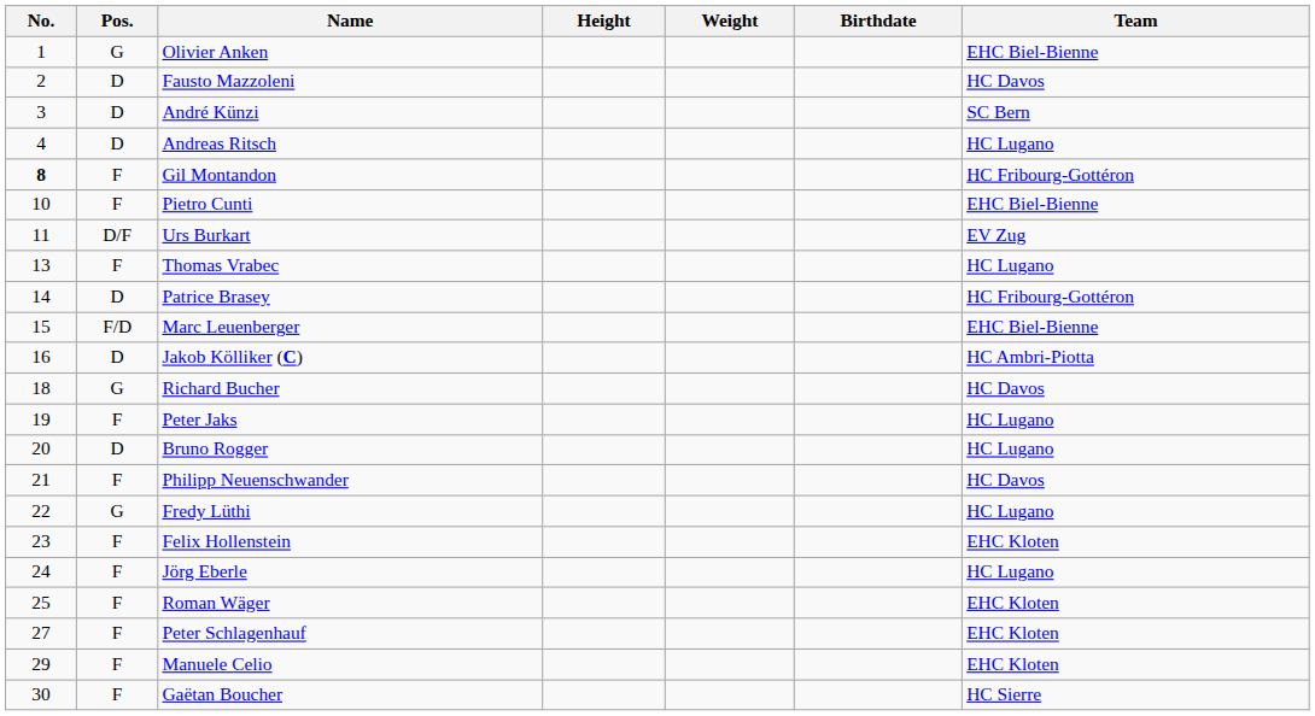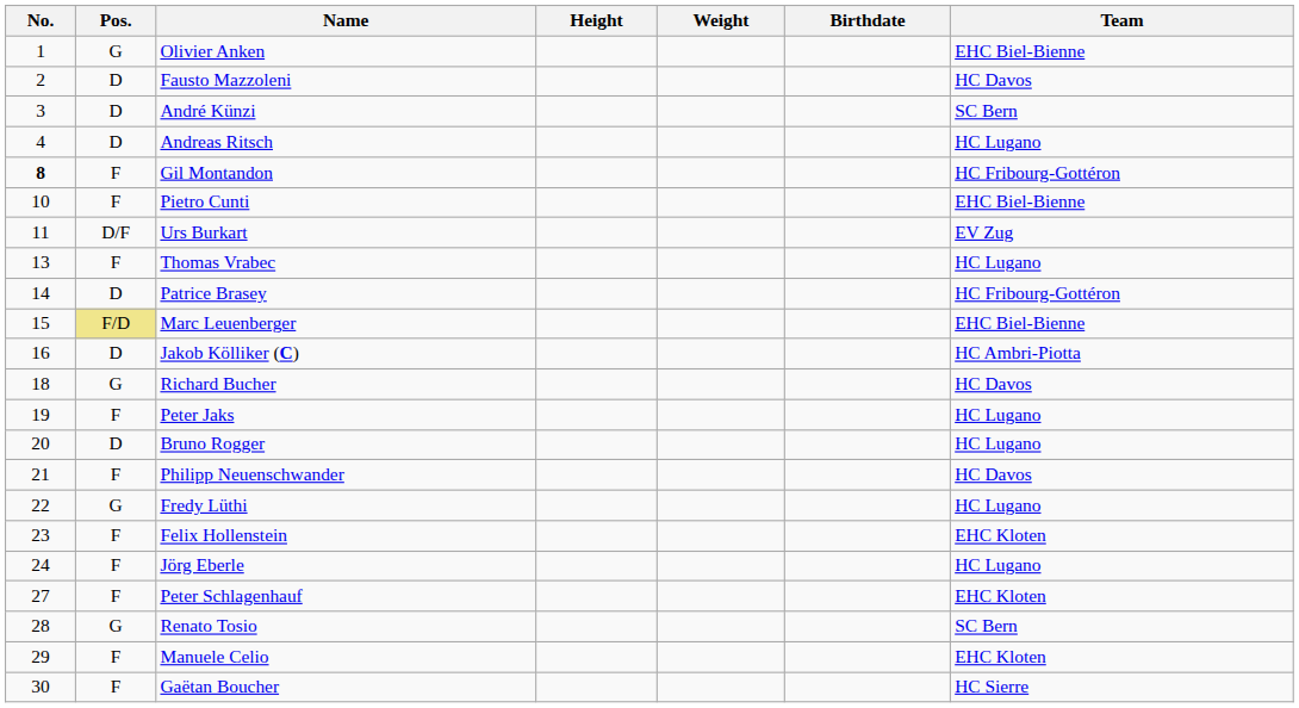 <table class="wikitable sortable" width="80%" style="font-size: 90%; text-align: center;">
 <tr>
 <th>No.</th>
 <th>Pos.</th>
 <th>Name</th>
 <th>Height</th>
 <th>Weight</th>
 <th>Birthdate</th>
 <th>Team</th>
 </tr>
 <tr>
 <td>1</td>
 <td>G</td>
 <td style="text-align:left;"><a href='#'>Olivier Anken</a></td>
 <td></td>
 <td></td>
 <td style="text-align:right;"></td>
 <td style="text-align:left;"> <a href='#'>EHC Biel-Bienne</a></td>
 </tr>
 <tr>
 <td>2</td>
 <td>D</td>
 <td style="text-align:left;"><a href='#'>Fausto Mazzoleni</a></td>
 <td></td>
 <td></td>
 <td style="text-align:right;"></td>
 <td style="text-align:left;"> <a href='#'>HC Davos</a></td>
 </tr>
 <tr>
 <td>3</td>
 <td>D</td>
 <td style="text-align:left;"><a href='#'>André Künzi</a></td>
 <td></td>
 <td></td>
 <td style="text-align:right;"></td>
 <td style="text-align:left;"> <a href='#'>SC Bern</a></td>
 </tr>
 <tr>
 <td>4</td>
 <td>D</td>
 <td style="text-align:left;"><a href='#'>Andreas Ritsch</a></td>
 <td></td>
 <td></td>
 <td style="text-align:right;"></td>
 <td style="text-align:left;"> <a href='#'>HC Lugano</a></td>
 </tr>
 <tr>
 <td><strong>8</strong></td>
 <td>F</td>
 <td style="text-align:left;"><a href='#'>Gil Montandon</a></td>
 <td></td>
 <td></td>
 <td style="text-align:right;"></td>
 <td style="text-align:left;"> <a href='#'>HC Fribourg-Gottéron</a></td>
 </tr>
 <tr>
 <td>10</td>
 <td>F</td>
 <td style="text-align:left;"><a href='#'>Pietro Cunti</a></td>
 <td></td>
 <td></td>
 <td style="text-align:right;"></td>
 <td style="text-align:left;"> <a href='#'>EHC Biel-Bienne</a></td>
 </tr>
 <tr>
 <td>11</td>
 <td>D/F</td>
 <td style="text-align:left;"><a href='#'>Urs Burkart</a></td>
 <td></td>
 <td></td>
 <td style="text-align:right;"></td>
 <td style="text-align:left;"> <a href='#'>EV Zug</a></td>
 </tr>
 <tr>
 <td>13</td>
 <td>F</td>
 <td style="text-align:left;"><a href='#'>Thomas Vrabec</a></td>
 <td></td>
 <td></td>
 <td style="text-align:right;"></td>
 <td style="text-align:left;"> <a href='#'>HC Lugano</a></td>
 </tr>
 <tr>
 <td>14</td>
 <td>D</td>
 <td style="text-align:left;"><a href='#'>Patrice Brasey</a></td>
 <td></td>
 <td></td>
 <td style="text-align:right;"></td>
 <td style="text-align:left;"> <a href='#'>HC Fribourg-Gottéron</a></td>
 </tr>
 <tr>
 <td>15</td>
-<td>F/D</td>
+<td style="background: khaki;">F/D</td>
 <td style="text-align:left;"><a href='#'>Marc Leuenberger</a></td>
 <td></td>
 <td></td>
 <td style="text-align:right;"></td>
 <td style="text-align:left;"> <a href='#'>EHC Biel-Bienne</a></td>
 </tr>
 <tr>
 <td>16</td>
 <td>D</td>
 <td style="text-align:left;"><a href='#'>Jakob Kölliker</a> (<strong><a href='#'>C</a></strong>)</td>
 <td></td>
 <td></td>
 <td style="text-align:right;"></td>
 <td style="text-align:left;"> <a href='#'>HC Ambri-Piotta</a></td>
 </tr>
 <tr>
 <td>18</td>
 <td>G</td>
 <td style="text-align:left;"><a href='#'>Richard Bucher</a></td>
 <td></td>
 <td></td>
 <td style="text-align:right;"></td>
 <td style="text-align:left;"> <a href='#'>HC Davos</a></td>
 </tr>
 <tr>
 <td>19</td>
 <td>F</td>
 <td style="text-align:left;"><a href='#'>Peter Jaks</a></td>
 <td></td>
 <td></td>
 <td style="text-align:right;"></td>
 <td style="text-align:left;"> <a href='#'>HC Lugano</a></td>
 </tr>
 <tr>
 <td>20</td>
 <td>D</td>
 <td style="text-align:left;"><a href='#'>Bruno Rogger</a></td>
 <td></td>
 <td></td>
 <td style="text-align:right;"></td>
 <td style="text-align:left;"> <a href='#'>HC Lugano</a></td>
 </tr>
 <tr>
 <td>21</td>
 <td>F</td>
 <td style="text-align:left;"><a href='#'>Philipp Neuenschwander</a></td>
 <td></td>
 <td></td>
 <td style="text-align:right;"></td>
 <td style="text-align:left;"> <a href='#'>HC Davos</a></td>
 </tr>
 <tr>
 <td>22</td>
 <td>G</td>
 <td style="text-align:left;"><a href='#'>Fredy Lüthi</a></td>
 <td></td>
 <td></td>
 <td style="text-align:right;"></td>
 <td style="text-align:left;"> <a href='#'>HC Lugano</a></td>
 </tr>
 <tr>
 <td>23</td>
 <td>F</td>
 <td style="text-align:left;"><a href='#'>Felix Hollenstein</a></td>
 <td></td>
 <td></td>
 <td style="text-align:right;"></td>
 <td style="text-align:left;"> <a href='#'>EHC Kloten</a></td>
 </tr>
 <tr>
 <td>24</td>
 <td>F</td>
 <td style="text-align:left;"><a href='#'>Jörg Eberle</a></td>
 <td></td>
 <td></td>
 <td style="text-align:right;"></td>
 <td style="text-align:left;"> <a href='#'>HC Lugano</a></td>
 </tr>
 <tr>
-<td>25</td>
-<td>F</td>
-<td style="text-align:left;"><a href='#'>Roman Wäger</a></td>
-<td></td>
-<td></td>
-<td style="text-align:right;"></td>
-<td style="text-align:left;"> <a href='#'>EHC Kloten</a></td>
-</tr>
-<tr>
 <td>27</td>
 <td>F</td>
 <td style="text-align:left;"><a href='#'>Peter Schlagenhauf</a></td>
 <td></td>
 <td></td>
 <td style="text-align:right;"></td>
 <td style="text-align:left;"> <a href='#'>EHC Kloten</a></td>
+</tr>
+<tr>
+<td>28</td>
+<td>G</td>
+<td style="text-align:left;"><a href='#'>Renato Tosio</a></td>
+<td></td>
+<td></td>
+<td style="text-align:right;"></td>
+<td style="text-align:left;"> <a href='#'>SC Bern</a></td>
 </tr>
 <tr>
 <td>29</td>
 <td>F</td>
 <td style="text-align:left;"><a href='#'>Manuele Celio</a></td>
 <td></td>
 <td></td>
 <td style="text-align:right;"></td>
 <td style="text-align:left;"> <a href='#'>EHC Kloten</a></td>
 </tr>
 <tr>
 <td>30</td>
 <td>F</td>
 <td style="text-align:left;"><a href='#'>Gaëtan Boucher</a></td>
 <td></td>
 <td></td>
 <td style="text-align:right;"></td>
 <td style="text-align:left;"> <a href='#'>HC Sierre</a></td>
 </tr>
 </table>
